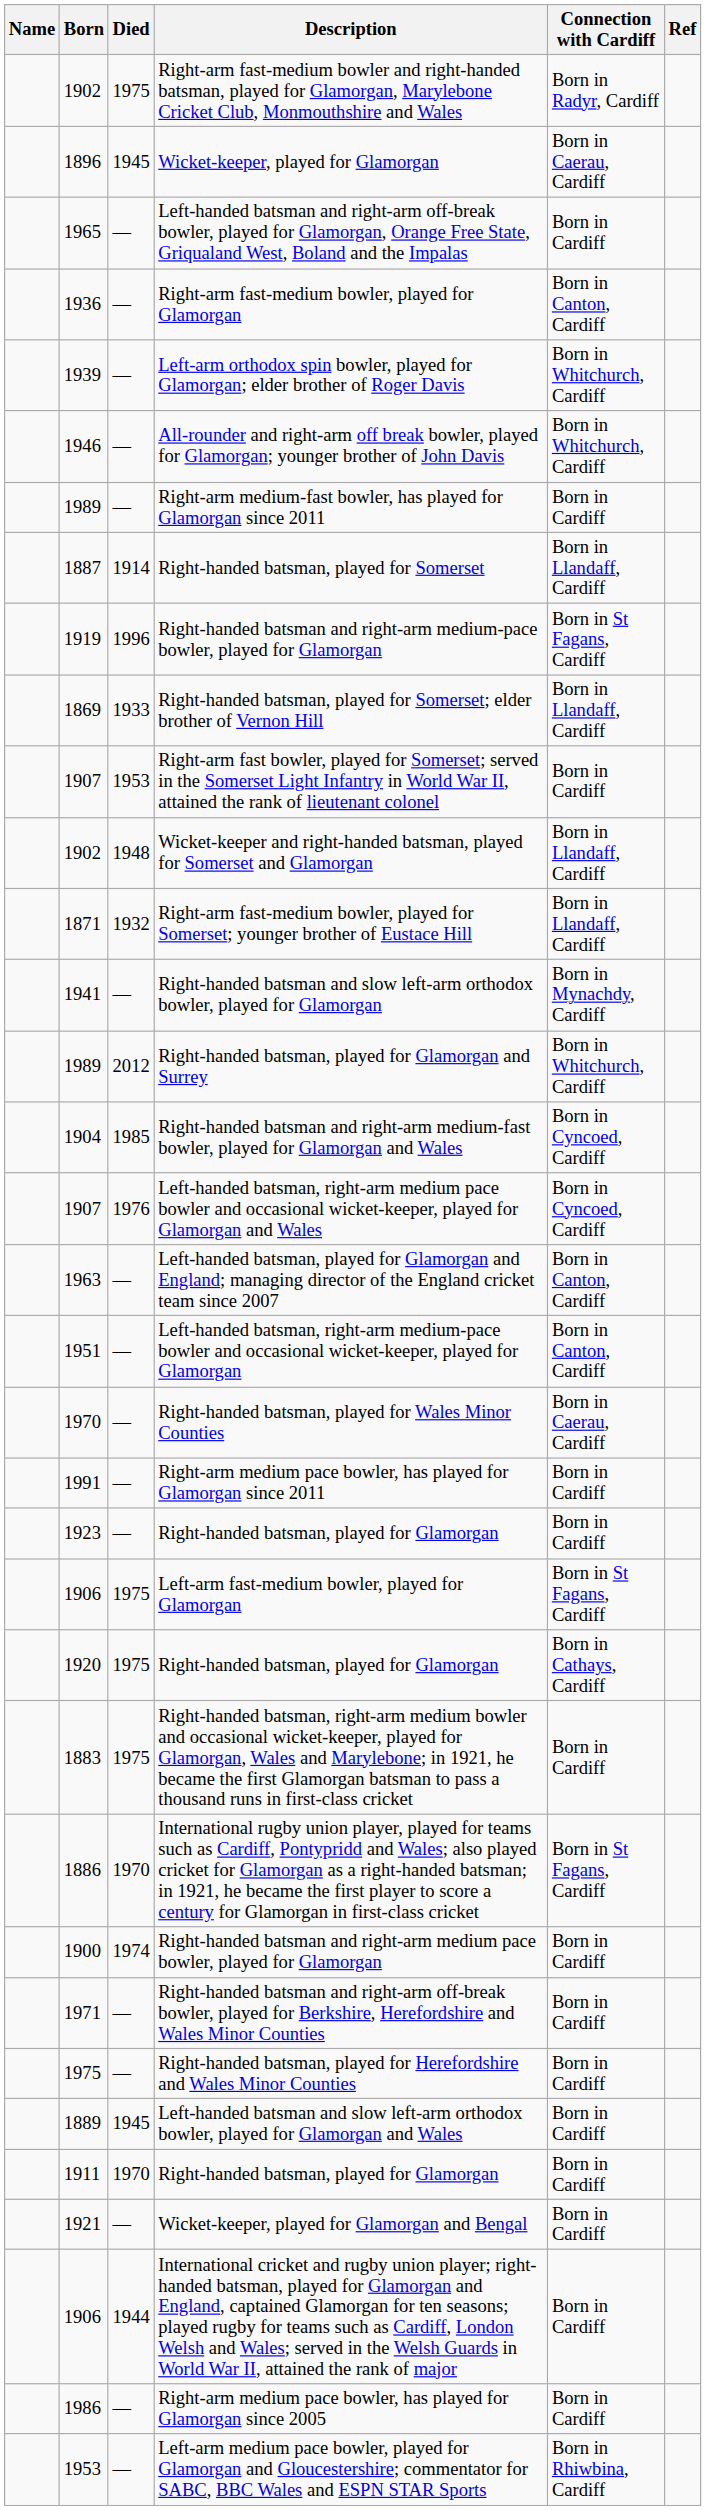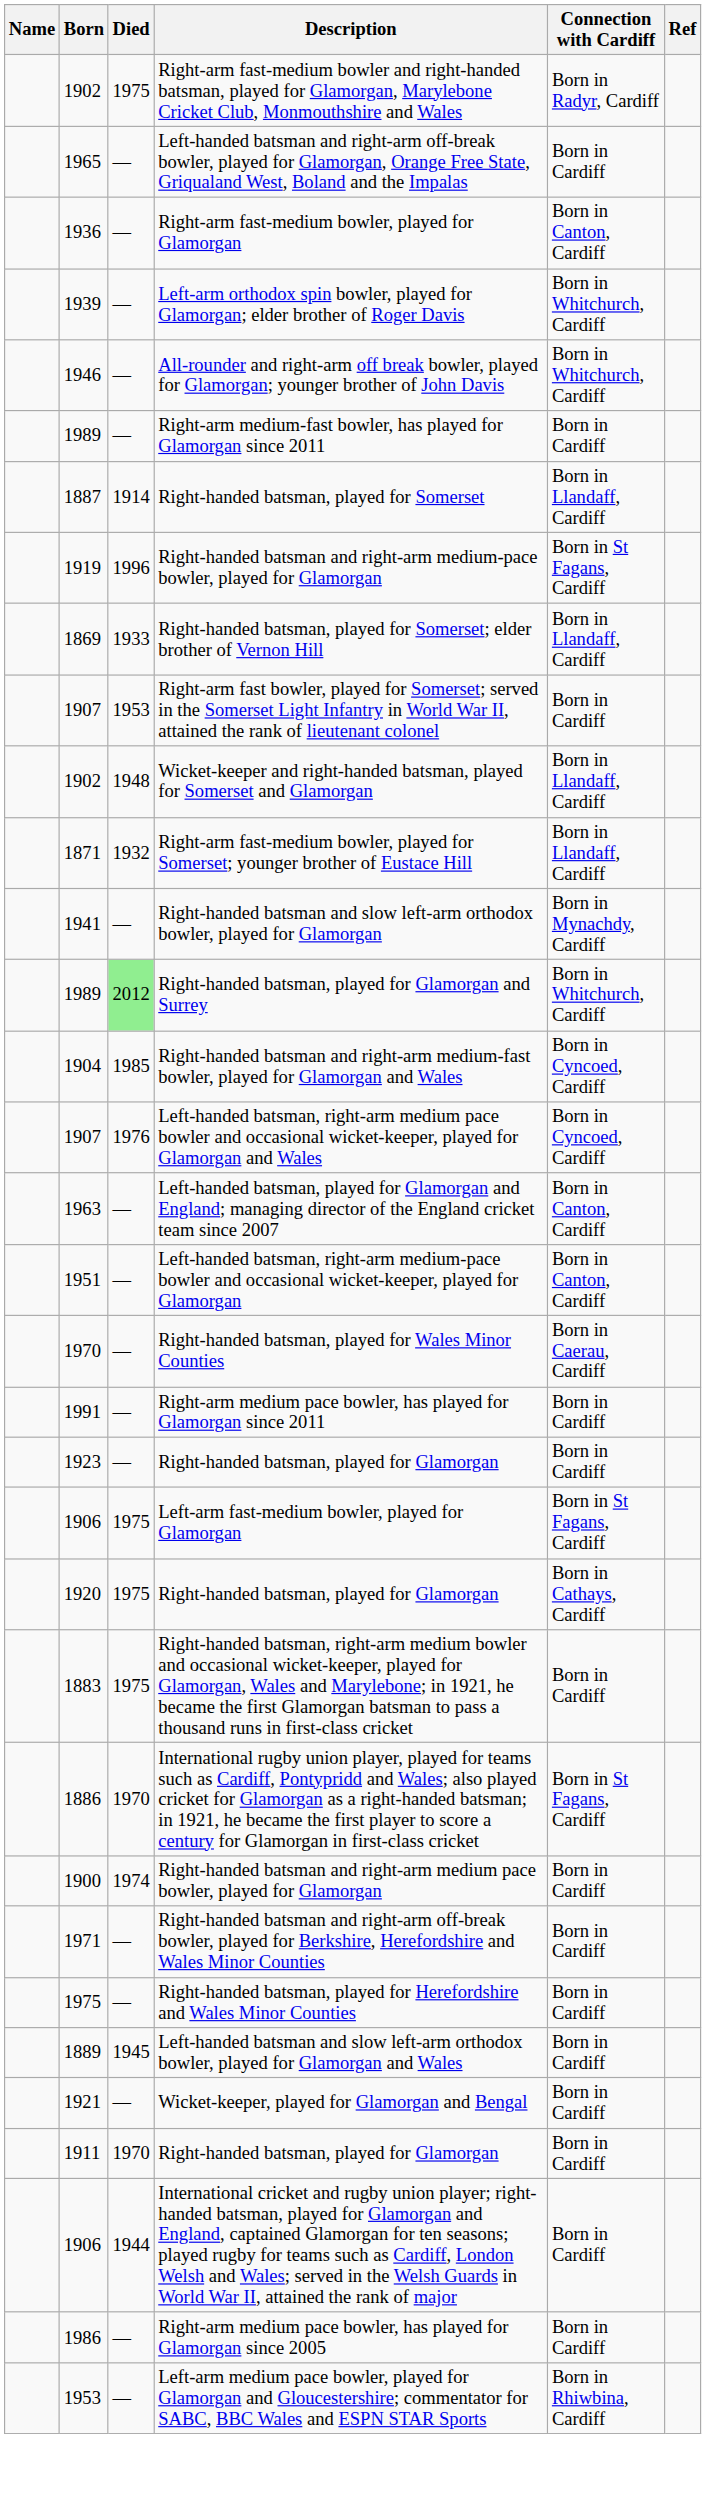 <table class="sortable wikitable" style="text-align: left; width: 68%;">
 <tr>
 <th scope="col">Name</th>
 <th scope="col">Born</th>
 <th scope="col">Died</th>
 <th scope="col">Description</th>
 <th scope="col">Connection with Cardiff</th>
 <th scope="col"><abbr>Ref</abbr></th>
 </tr>
 <tr>
 <td></td>
 <td>1902</td>
 <td>1975</td>
 <td>Right-arm fast-medium bowler and right-handed batsman, played for <a href='#'>Glamorgan</a>, <a href='#'>Marylebone Cricket Club</a>, <a href='#'>Monmouthshire</a> and <a href='#'>Wales</a></td>
 <td>Born in <a href='#'>Radyr</a>, Cardiff</td>
-<td></td>
-</tr>
-<tr>
-<td></td>
-<td>1896</td>
-<td>1945</td>
-<td><a href='#'>Wicket-keeper</a>, played for <a href='#'>Glamorgan</a></td>
-<td>Born in <a href='#'>Caerau</a>, Cardiff</td>
 <td></td>
 </tr>
 <tr>
 <td></td>
 <td>1965</td>
 <td>—</td>
 <td>Left-handed batsman and right-arm off-break bowler, played for <a href='#'>Glamorgan</a>, <a href='#'>Orange Free State</a>, <a href='#'>Griqualand West</a>, <a href='#'>Boland</a> and the <a href='#'>Impalas</a></td>
 <td>Born in Cardiff</td>
 <td></td>
 </tr>
 <tr>
 <td></td>
 <td>1936</td>
 <td>—</td>
 <td>Right-arm fast-medium bowler, played for <a href='#'>Glamorgan</a></td>
 <td>Born in <a href='#'>Canton</a>, Cardiff</td>
 <td></td>
 </tr>
 <tr>
 <td></td>
 <td>1939</td>
 <td>—</td>
 <td><a href='#'>Left-arm orthodox spin</a> bowler, played for <a href='#'>Glamorgan</a>; elder brother of <a href='#'>Roger Davis</a></td>
 <td>Born in <a href='#'>Whitchurch</a>, Cardiff</td>
 <td></td>
 </tr>
 <tr>
 <td></td>
 <td>1946</td>
 <td>—</td>
 <td><a href='#'>All-rounder</a> and right-arm <a href='#'>off break</a> bowler, played for <a href='#'>Glamorgan</a>; younger brother of <a href='#'>John Davis</a></td>
 <td>Born in <a href='#'>Whitchurch</a>, Cardiff</td>
 <td></td>
 </tr>
 <tr>
 <td></td>
 <td>1989</td>
 <td>—</td>
 <td>Right-arm medium-fast bowler, has played for <a href='#'>Glamorgan</a> since 2011</td>
 <td>Born in Cardiff</td>
 <td></td>
 </tr>
 <tr>
 <td></td>
 <td>1887</td>
 <td>1914</td>
 <td>Right-handed batsman, played for <a href='#'>Somerset</a></td>
 <td>Born in <a href='#'>Llandaff</a>, Cardiff</td>
 <td></td>
 </tr>
 <tr>
 <td></td>
 <td>1919</td>
 <td>1996</td>
 <td>Right-handed batsman and right-arm medium-pace bowler, played for <a href='#'>Glamorgan</a></td>
 <td>Born in <a href='#'>St Fagans</a>, Cardiff</td>
 <td></td>
 </tr>
 <tr>
 <td></td>
 <td>1869</td>
 <td>1933</td>
 <td>Right-handed batsman, played for <a href='#'>Somerset</a>; elder brother of <a href='#'>Vernon Hill</a></td>
 <td>Born in <a href='#'>Llandaff</a>, Cardiff</td>
 <td></td>
 </tr>
 <tr>
 <td></td>
 <td>1907</td>
 <td>1953</td>
 <td>Right-arm fast bowler, played for <a href='#'>Somerset</a>; served in the <a href='#'>Somerset Light Infantry</a> in <a href='#'>World War II</a>, attained the rank of <a href='#'>lieutenant colonel</a></td>
 <td>Born in Cardiff</td>
 <td></td>
 </tr>
 <tr>
 <td></td>
 <td>1902</td>
 <td>1948</td>
 <td>Wicket-keeper and right-handed batsman, played for <a href='#'>Somerset</a> and <a href='#'>Glamorgan</a></td>
 <td>Born in <a href='#'>Llandaff</a>, Cardiff</td>
 <td></td>
 </tr>
 <tr>
 <td></td>
 <td>1871</td>
 <td>1932</td>
 <td>Right-arm fast-medium bowler, played for <a href='#'>Somerset</a>; younger brother of <a href='#'>Eustace Hill</a></td>
 <td>Born in <a href='#'>Llandaff</a>, Cardiff</td>
 <td></td>
 </tr>
 <tr>
 <td></td>
 <td>1941</td>
 <td>—</td>
 <td>Right-handed batsman and slow left-arm orthodox bowler, played for <a href='#'>Glamorgan</a></td>
 <td>Born in <a href='#'>Mynachdy</a>, Cardiff</td>
 <td></td>
 </tr>
 <tr>
 <td></td>
 <td>1989</td>
-<td>2012</td>
+<td style="background: lightgreen;">2012</td>
 <td>Right-handed batsman, played for <a href='#'>Glamorgan</a> and <a href='#'>Surrey</a></td>
 <td>Born in <a href='#'>Whitchurch</a>, Cardiff</td>
 <td></td>
 </tr>
 <tr>
 <td></td>
 <td>1904</td>
 <td>1985</td>
 <td>Right-handed batsman and right-arm medium-fast bowler, played for <a href='#'>Glamorgan</a> and <a href='#'>Wales</a></td>
 <td>Born in <a href='#'>Cyncoed</a>, Cardiff</td>
 <td></td>
 </tr>
 <tr>
 <td></td>
 <td>1907</td>
 <td>1976</td>
 <td>Left-handed batsman, right-arm medium pace bowler and occasional wicket-keeper, played for <a href='#'>Glamorgan</a> and <a href='#'>Wales</a></td>
 <td>Born in <a href='#'>Cyncoed</a>, Cardiff</td>
 <td></td>
 </tr>
 <tr>
 <td></td>
 <td>1963</td>
 <td>—</td>
 <td>Left-handed batsman, played for <a href='#'>Glamorgan</a> and <a href='#'>England</a>; managing director of the England cricket team since 2007</td>
 <td>Born in <a href='#'>Canton</a>, Cardiff</td>
 <td></td>
 </tr>
 <tr>
 <td></td>
 <td>1951</td>
 <td>—</td>
 <td>Left-handed batsman, right-arm medium-pace bowler and occasional wicket-keeper, played for <a href='#'>Glamorgan</a></td>
 <td>Born in <a href='#'>Canton</a>, Cardiff</td>
 <td></td>
 </tr>
 <tr>
 <td></td>
 <td>1970</td>
 <td>—</td>
 <td>Right-handed batsman, played for <a href='#'>Wales Minor Counties</a></td>
 <td>Born in <a href='#'>Caerau</a>, Cardiff</td>
 <td></td>
 </tr>
 <tr>
 <td></td>
 <td>1991</td>
 <td>—</td>
 <td>Right-arm medium pace bowler, has played for <a href='#'>Glamorgan</a> since 2011</td>
 <td>Born in Cardiff</td>
 <td></td>
 </tr>
 <tr>
 <td></td>
 <td>1923</td>
 <td>—</td>
 <td>Right-handed batsman, played for <a href='#'>Glamorgan</a></td>
 <td>Born in Cardiff</td>
 <td></td>
 </tr>
 <tr>
 <td></td>
 <td>1906</td>
 <td>1975</td>
 <td>Left-arm fast-medium bowler, played for <a href='#'>Glamorgan</a></td>
 <td>Born in <a href='#'>St Fagans</a>, Cardiff</td>
 <td></td>
 </tr>
 <tr>
 <td></td>
 <td>1920</td>
 <td>1975</td>
 <td>Right-handed batsman, played for <a href='#'>Glamorgan</a></td>
 <td>Born in <a href='#'>Cathays</a>, Cardiff</td>
 <td></td>
 </tr>
 <tr>
 <td></td>
 <td>1883</td>
 <td>1975</td>
 <td>Right-handed batsman, right-arm medium bowler and occasional wicket-keeper, played for <a href='#'>Glamorgan</a>, <a href='#'>Wales</a> and <a href='#'>Marylebone</a>; in 1921, he became the first Glamorgan batsman to pass a thousand runs in first-class cricket</td>
 <td>Born in Cardiff</td>
 <td></td>
 </tr>
 <tr>
 <td></td>
 <td>1886</td>
 <td>1970</td>
 <td>International rugby union player, played for teams such as <a href='#'>Cardiff</a>, <a href='#'>Pontypridd</a> and <a href='#'>Wales</a>; also played cricket for <a href='#'>Glamorgan</a> as a right-handed batsman; in 1921, he became the first player to score a <a href='#'>century</a> for Glamorgan in first-class cricket</td>
 <td>Born in <a href='#'>St Fagans</a>, Cardiff</td>
 <td></td>
 </tr>
 <tr>
 <td></td>
 <td>1900</td>
 <td>1974</td>
 <td>Right-handed batsman and right-arm medium pace bowler, played for <a href='#'>Glamorgan</a></td>
 <td>Born in Cardiff</td>
 <td></td>
 </tr>
 <tr>
 <td></td>
 <td>1971</td>
 <td>—</td>
 <td>Right-handed batsman and right-arm off-break bowler, played for <a href='#'>Berkshire</a>, <a href='#'>Herefordshire</a> and <a href='#'>Wales Minor Counties</a></td>
 <td>Born in Cardiff</td>
 <td></td>
 </tr>
 <tr>
 <td></td>
 <td>1975</td>
 <td>—</td>
 <td>Right-handed batsman, played for <a href='#'>Herefordshire</a> and <a href='#'>Wales Minor Counties</a></td>
 <td>Born in Cardiff</td>
 <td></td>
 </tr>
 <tr>
 <td></td>
 <td>1889</td>
 <td>1945</td>
 <td>Left-handed batsman and slow left-arm orthodox bowler, played for <a href='#'>Glamorgan</a> and <a href='#'>Wales</a></td>
 <td>Born in Cardiff</td>
 <td></td>
 </tr>
 <tr>
 <td></td>
-<td>1911</td>
-<td>1970</td>
-<td>Right-handed batsman, played for <a href='#'>Glamorgan</a></td>
+<td>1921</td>
+<td>—</td>
+<td>Wicket-keeper, played for <a href='#'>Glamorgan</a> and <a href='#'>Bengal</a></td>
 <td>Born in Cardiff</td>
 <td></td>
 </tr>
 <tr>
 <td></td>
-<td>1921</td>
-<td>—</td>
-<td>Wicket-keeper, played for <a href='#'>Glamorgan</a> and <a href='#'>Bengal</a></td>
+<td>1911</td>
+<td>1970</td>
+<td>Right-handed batsman, played for <a href='#'>Glamorgan</a></td>
 <td>Born in Cardiff</td>
 <td></td>
 </tr>
 <tr>
 <td></td>
 <td>1906</td>
 <td>1944</td>
 <td>International cricket and rugby union player; right-handed batsman, played for <a href='#'>Glamorgan</a> and <a href='#'>England</a>, captained Glamorgan for ten seasons; played rugby for teams such as <a href='#'>Cardiff</a>, <a href='#'>London Welsh</a> and <a href='#'>Wales</a>; served in the <a href='#'>Welsh Guards</a> in <a href='#'>World War II</a>, attained the rank of <a href='#'>major</a></td>
 <td>Born in Cardiff</td>
 <td></td>
 </tr>
 <tr>
 <td></td>
 <td>1986</td>
 <td>—</td>
 <td>Right-arm medium pace bowler, has played for <a href='#'>Glamorgan</a> since 2005</td>
 <td>Born in Cardiff</td>
 <td></td>
 </tr>
 <tr>
 <td></td>
 <td>1953</td>
 <td>—</td>
 <td>Left-arm medium pace bowler, played for <a href='#'>Glamorgan</a> and <a href='#'>Gloucestershire</a>; commentator for <a href='#'>SABC</a>, <a href='#'>BBC Wales</a> and <a href='#'>ESPN STAR Sports</a></td>
 <td>Born in <a href='#'>Rhiwbina</a>, Cardiff</td>
 <td></td>
 </tr>
 </table>
